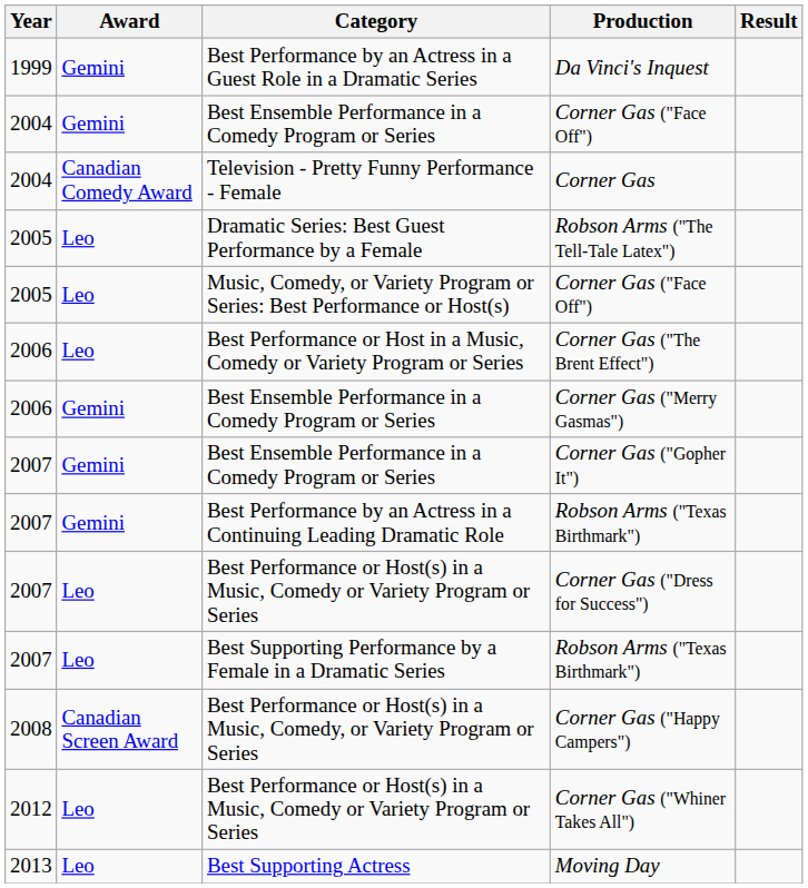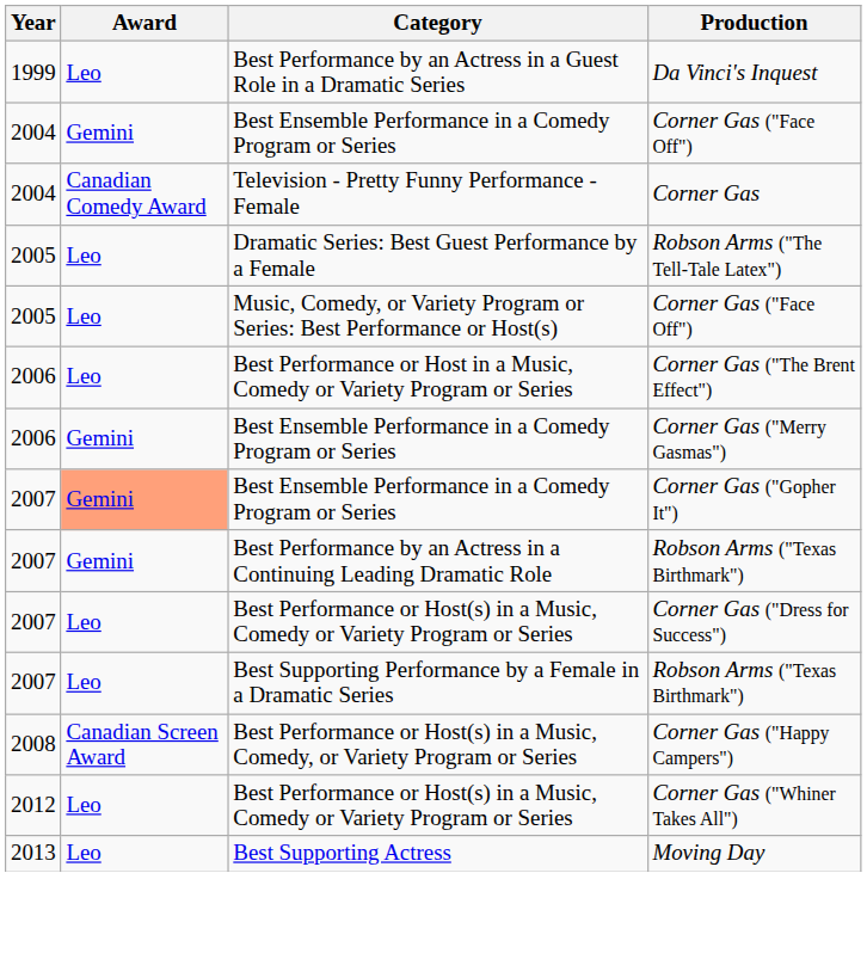 <table class="wikitable sortable">
 <tr>
 <th>Year</th>
 <th>Award</th>
 <th>Category</th>
 <th>Production</th>
-<th>Result</th>
 </tr>
 <tr>
 <td>1999</td>
-<td><a href='#'>Gemini</a></td>
+<td><a href='#'>Leo</a></td>
 <td>Best Performance by an Actress in a Guest Role in a Dramatic Series</td>
 <td><em>Da Vinci's Inquest</em></td>
-<td></td>
 </tr>
 <tr>
 <td>2004</td>
 <td><a href='#'>Gemini</a></td>
 <td>Best Ensemble Performance in a Comedy Program or Series</td>
 <td><em>Corner Gas</em> <small>("Face Off")</small></td>
-<td></td>
 </tr>
 <tr>
 <td>2004</td>
 <td><a href='#'>Canadian Comedy Award</a></td>
 <td>Television - Pretty Funny Performance - Female</td>
 <td><em>Corner Gas</em></td>
-<td></td>
 </tr>
 <tr>
 <td>2005</td>
 <td><a href='#'>Leo</a></td>
 <td>Dramatic Series: Best Guest Performance by a Female</td>
 <td><em>Robson Arms</em> <small>("The Tell-Tale Latex")</small></td>
-<td></td>
 </tr>
 <tr>
 <td>2005</td>
 <td><a href='#'>Leo</a></td>
 <td>Music, Comedy, or Variety Program or Series: Best Performance or Host(s)</td>
 <td><em>Corner Gas</em> <small>("Face Off")</small></td>
-<td></td>
 </tr>
 <tr>
 <td>2006</td>
 <td><a href='#'>Leo</a></td>
 <td>Best Performance or Host in a Music, Comedy or Variety Program or Series</td>
 <td><em>Corner Gas</em> <small>("The Brent Effect")</small></td>
-<td></td>
 </tr>
 <tr>
 <td>2006</td>
 <td><a href='#'>Gemini</a></td>
 <td>Best Ensemble Performance in a Comedy Program or Series</td>
 <td><em>Corner Gas</em> <small>("Merry Gasmas")</small></td>
-<td></td>
 </tr>
 <tr>
 <td>2007</td>
-<td><a href='#'>Gemini</a></td>
+<td style="background: lightsalmon;"><a href='#'>Gemini</a></td>
 <td>Best Ensemble Performance in a Comedy Program or Series</td>
 <td><em>Corner Gas</em> <small>("Gopher It")</small></td>
-<td></td>
 </tr>
 <tr>
 <td>2007</td>
 <td><a href='#'>Gemini</a></td>
 <td>Best Performance by an Actress in a Continuing Leading Dramatic Role</td>
 <td><em>Robson Arms</em> <small>("Texas Birthmark")</small></td>
-<td></td>
 </tr>
 <tr>
 <td>2007</td>
 <td><a href='#'>Leo</a></td>
 <td>Best Performance or Host(s) in a Music, Comedy or Variety Program or Series</td>
 <td><em>Corner Gas</em> <small>("Dress for Success")</small></td>
-<td></td>
 </tr>
 <tr>
 <td>2007</td>
 <td><a href='#'>Leo</a></td>
 <td>Best Supporting Performance by a Female in a Dramatic Series</td>
 <td><em>Robson Arms</em> <small>("Texas Birthmark")</small></td>
-<td></td>
 </tr>
 <tr>
 <td>2008</td>
 <td><a href='#'>Canadian Screen Award</a></td>
 <td>Best Performance or Host(s) in a Music, Comedy, or Variety Program or Series</td>
 <td><em>Corner Gas</em> <small>("Happy Campers")</small></td>
-<td></td>
 </tr>
 <tr>
 <td>2012</td>
 <td><a href='#'>Leo</a></td>
 <td>Best Performance or Host(s) in a Music, Comedy or Variety Program or Series</td>
 <td><em>Corner Gas</em> <small>("Whiner Takes All")</small></td>
-<td></td>
 </tr>
 <tr>
 <td>2013</td>
 <td><a href='#'>Leo</a></td>
 <td><a href='#'>Best Supporting Actress</a></td>
 <td><em>Moving Day</em></td>
-<td></td>
 </tr>
 </table>
